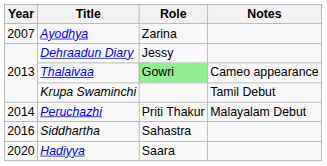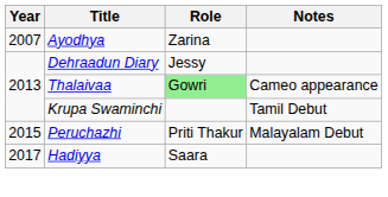 <table class="wikitable sortable plainrowheaders">
 <tr style="background:#ccc; text-align:center;">
 <th scope="col">Year</th>
 <th scope="col">Title</th>
 <th scope="col">Role</th>
 <th class="unsortable" scope="col">Notes</th>
 </tr>
 <tr>
 <td>2007</td>
 <td><em><a href='#'>Ayodhya</a></em></td>
 <td>Zarina</td>
 <td></td>
 </tr>
 <tr>
 <td rowspan=3>2013</td>
 <td><em><a href='#'>Dehraadun Diary</a></em></td>
 <td>Jessy</td>
 <td></td>
 </tr>
 <tr>
 <td><em><a href='#'>Thalaivaa</a></em></td>
 <td style="background: lightgreen;">Gowri</td>
 <td>Cameo appearance</td>
 </tr>
 <tr>
 <td><em>Krupa Swaminchi</em></td>
 <td></td>
 <td>Tamil Debut</td>
 </tr>
 <tr>
-<td>2014</td>
+<td>2015</td>
 <td><em><a href='#'>Peruchazhi</a></em></td>
 <td>Priti Thakur</td>
 <td>Malayalam Debut</td>
 </tr>
 <tr>
-<td>2016</td>
-<td><em>Siddhartha</em></td>
-<td>Sahastra</td>
-<td></td>
-</tr>
-<tr>
-<td>2020</td>
+<td>2017</td>
 <td><em><a href='#'>Hadiyya</a></em></td>
 <td>Saara</td>
 <td></td>
 </tr>
 </table>
